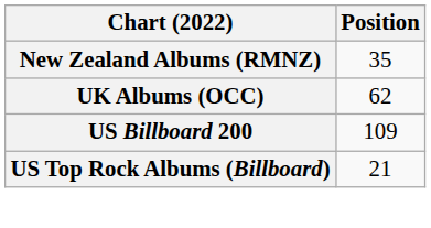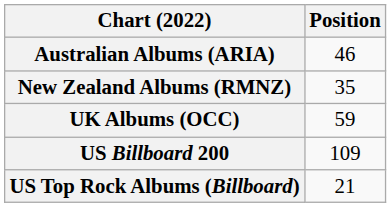 <table class="wikitable sortable plainrowheaders">
 <tr>
 <th scope="col">Chart (2022)</th>
 <th scope="col">Position</th>
+</tr>
+<tr>
+<th scope="row">Australian Albums (ARIA)</th>
+<td style="text-align:center;">46</td>
 </tr>
 <tr>
 <th scope="row">New Zealand Albums (RMNZ)</th>
 <td style="text-align:center;">35</td>
 </tr>
 <tr>
 <th scope="row">UK Albums (OCC)</th>
-<td style="text-align:center;">62</td>
+<td style="text-align:center;">59</td>
 </tr>
 <tr>
 <th scope="row">US <em>Billboard</em> 200</th>
 <td style="text-align:center;">109</td>
 </tr>
 <tr>
 <th scope="row">US Top Rock Albums (<em>Billboard</em>)</th>
 <td style="text-align:center;">21</td>
 </tr>
 </table>
